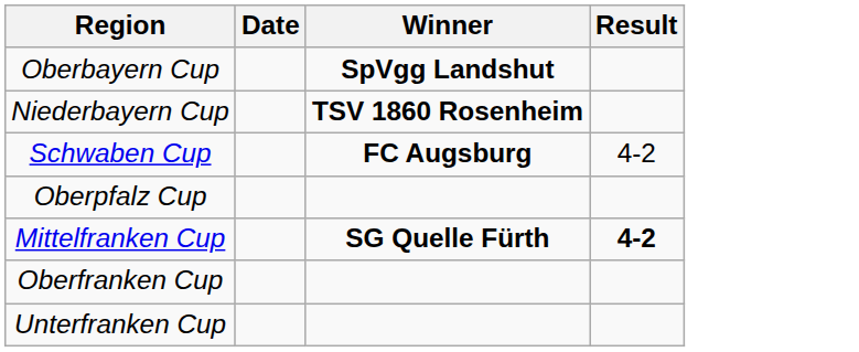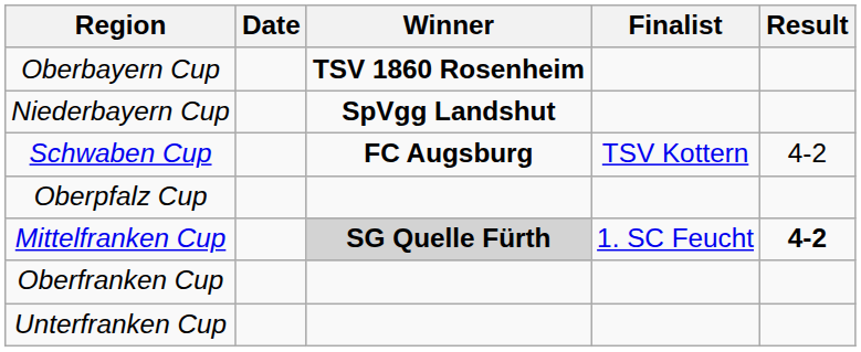 <table class="wikitable">
 <tr>
 <th>Region</th>
 <th>Date</th>
 <th>Winner</th>
+<th>Finalist</th>
 <th>Result</th>
 </tr>
 <tr align="center">
 <td><em>Oberbayern Cup</em></td>
 <td></td>
-<td><strong>SpVgg Landshut</strong></td>
+<td><strong>TSV 1860 Rosenheim</strong></td>
+<td></td>
 <td></td>
 </tr>
 <tr align="center">
 <td><em>Niederbayern Cup</em></td>
 <td></td>
-<td><strong>TSV 1860 Rosenheim</strong></td>
+<td><strong>SpVgg Landshut</strong></td>
+<td></td>
 <td></td>
 </tr>
 <tr align="center">
 <td><em><a href='#'>Schwaben Cup</a></em></td>
 <td></td>
 <td><strong>FC Augsburg</strong></td>
+<td><a href='#'>TSV Kottern</a></td>
 <td>4-2</td>
 </tr>
 <tr align="center">
 <td><em>Oberpfalz Cup</em></td>
 <td></td>
 <td></td>
 <td></td>
+<td></td>
 </tr>
 <tr align="center">
 <td><em><a href='#'>Mittelfranken Cup</a></em></td>
 <td></td>
-<td><strong>SG Quelle Fürth</strong></td>
+<td style="background: lightgrey;"><strong>SG Quelle Fürth</strong></td>
+<td><a href='#'>1. SC Feucht</a></td>
 <td><strong>4-2</strong></td>
 </tr>
 <tr align="center">
 <td><em>Oberfranken Cup</em></td>
+<td></td>
 <td></td>
 <td></td>
 <td></td>
 </tr>
 <tr align="center">
 <td><em>Unterfranken Cup</em></td>
 <td></td>
 <td></td>
 <td></td>
+<td></td>
 </tr>
 </table>
